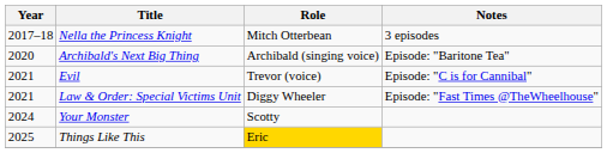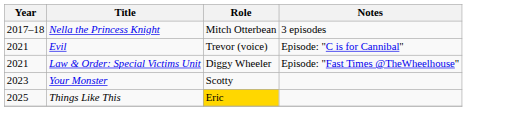 <table class="wikitable">
 <tr>
 <th>Year</th>
 <th>Title</th>
 <th>Role</th>
 <th>Notes</th>
 </tr>
 <tr>
 <td>2017–18</td>
 <td><em><a href='#'>Nella the Princess Knight</a></em></td>
 <td>Mitch Otterbean</td>
 <td>3 episodes</td>
 </tr>
 <tr>
-<td>2020</td>
-<td><em><a href='#'>Archibald's Next Big Thing</a></em></td>
-<td>Archibald (singing voice)</td>
-<td>Episode: "Baritone Tea"</td>
-</tr>
-<tr>
 <td>2021</td>
 <td><em><a href='#'>Evil</a></em></td>
 <td>Trevor (voice)</td>
 <td>Episode: "<a href='#'>C is for Cannibal</a>"</td>
 </tr>
 <tr>
 <td>2021</td>
 <td><em><a href='#'>Law & Order: Special Victims Unit</a></em></td>
 <td>Diggy Wheeler</td>
 <td>Episode: "<a href='#'>Fast Times @TheWheelhouse</a>"</td>
 </tr>
 <tr>
-<td>2024</td>
+<td>2023</td>
 <td><em><a href='#'>Your Monster</a></em></td>
 <td>Scotty</td>
 <td></td>
 </tr>
 <tr>
 <td>2025</td>
 <td><em>Things Like This</em></td>
 <td style="background: gold;">Eric</td>
 <td></td>
 </tr>
 <tr>
 </tr>
 </table>
